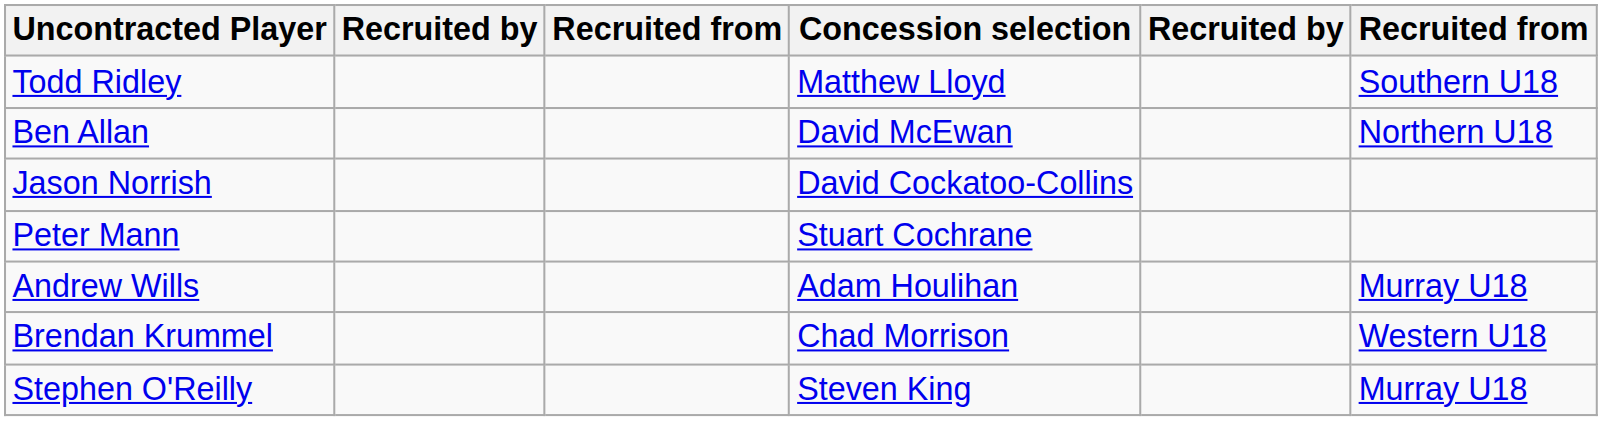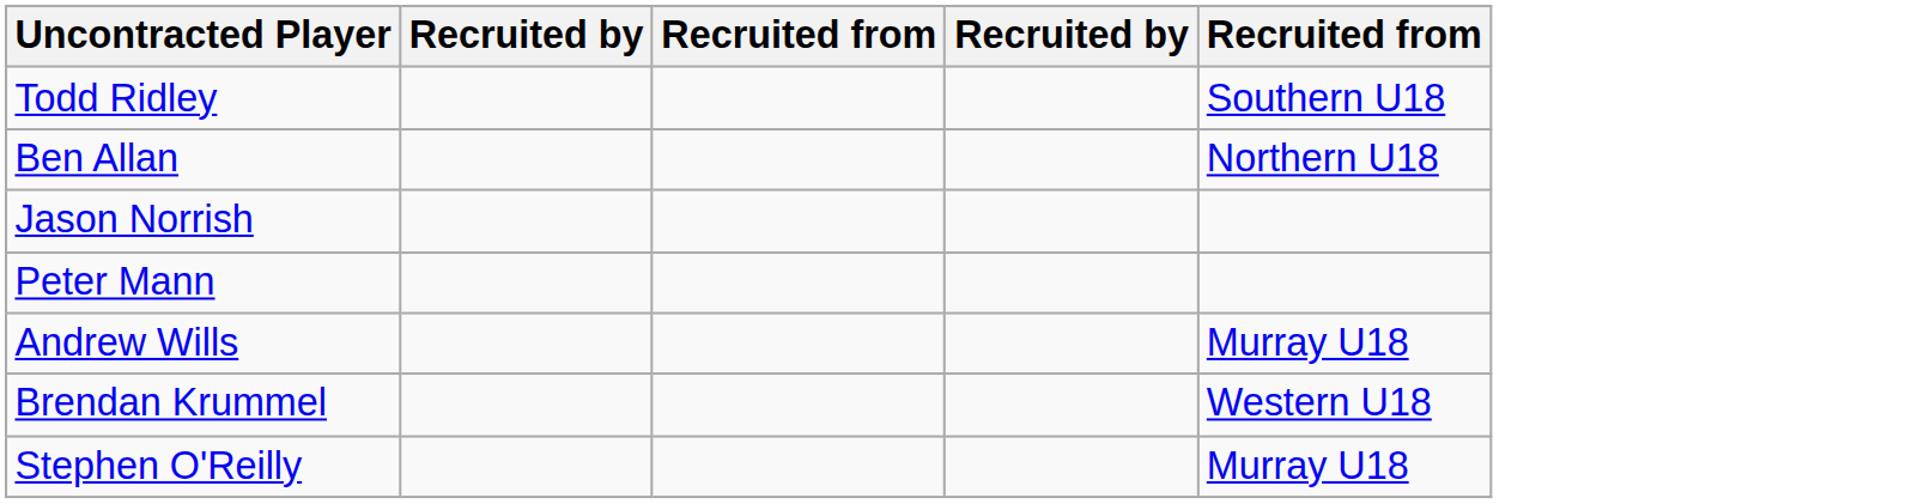 <table class="wikitable sortable">
 <tr>
 <th>Uncontracted Player</th>
 <th>Recruited by</th>
 <th>Recruited from</th>
-<th>Concession selection</th>
 <th>Recruited by</th>
 <th>Recruited from</th>
 </tr>
 <tr>
 <td><a href='#'>Todd Ridley</a></td>
 <td></td>
 <td></td>
-<td><a href='#'>Matthew Lloyd</a></td>
 <td></td>
 <td><a href='#'>Southern U18</a></td>
 </tr>
 <tr>
 <td><a href='#'>Ben Allan</a></td>
 <td></td>
 <td></td>
-<td><a href='#'>David McEwan</a></td>
 <td></td>
 <td><a href='#'>Northern U18</a></td>
 </tr>
 <tr>
 <td><a href='#'>Jason Norrish</a></td>
 <td></td>
 <td></td>
-<td><a href='#'>David Cockatoo-Collins</a></td>
 <td></td>
 <td></td>
 </tr>
 <tr>
 <td><a href='#'>Peter Mann</a></td>
 <td></td>
 <td></td>
-<td><a href='#'>Stuart Cochrane</a></td>
 <td></td>
 <td></td>
 </tr>
 <tr>
 <td><a href='#'>Andrew Wills</a></td>
 <td></td>
 <td></td>
-<td><a href='#'>Adam Houlihan</a></td>
 <td></td>
 <td><a href='#'>Murray U18</a></td>
 </tr>
 <tr>
 <td><a href='#'>Brendan Krummel</a></td>
 <td></td>
 <td></td>
-<td><a href='#'>Chad Morrison</a></td>
 <td></td>
 <td><a href='#'>Western U18</a></td>
 </tr>
 <tr>
 <td><a href='#'>Stephen O'Reilly</a></td>
 <td></td>
 <td></td>
-<td><a href='#'>Steven King</a></td>
 <td></td>
 <td><a href='#'>Murray U18</a></td>
 </tr>
 </table>
